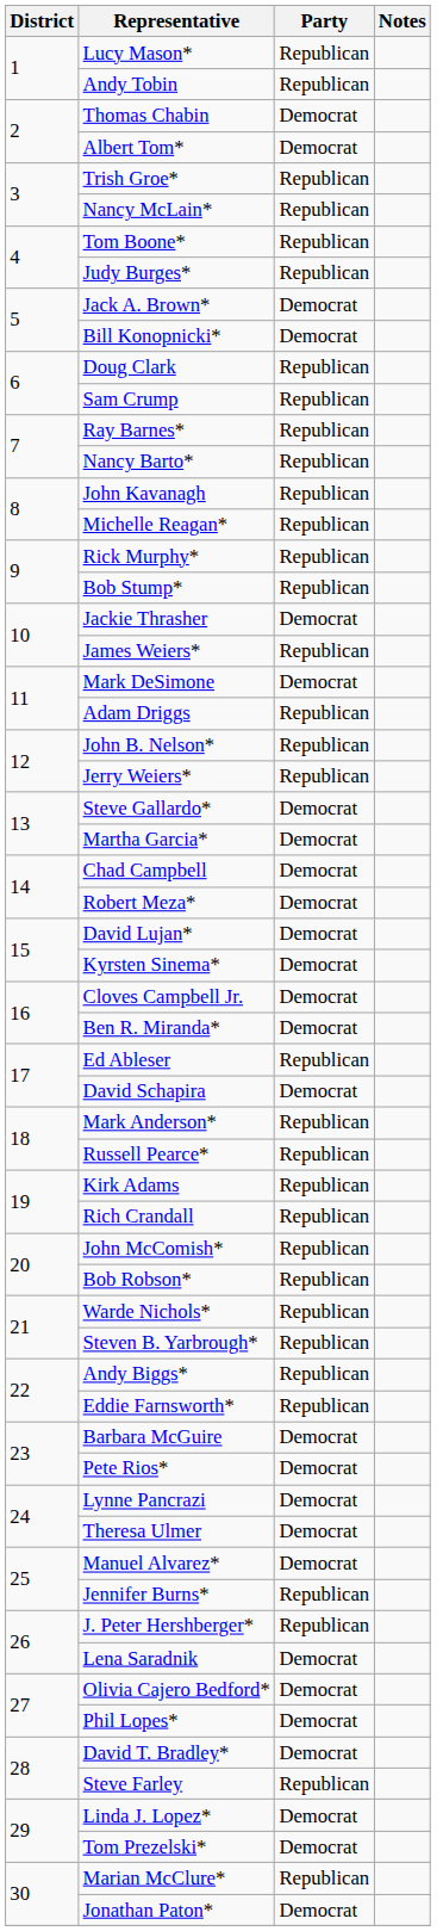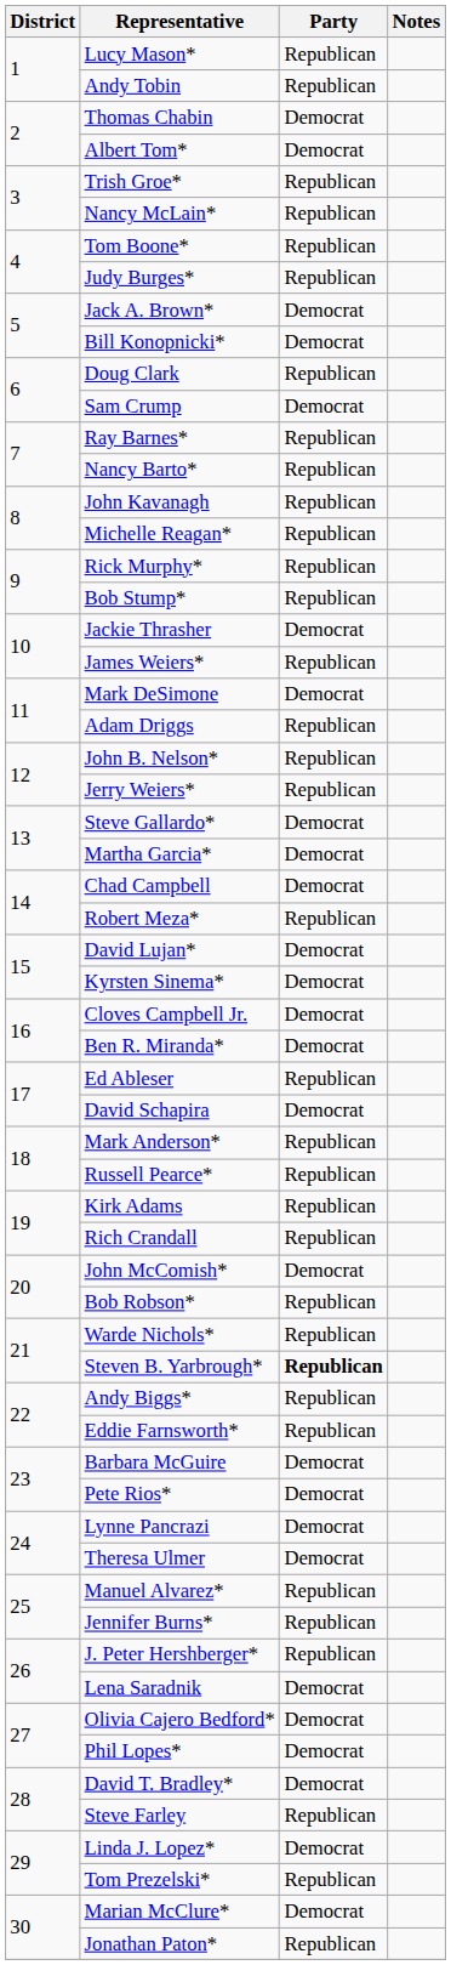 <table class="wikitable">
 <tr>
 <th>District</th>
 <th>Representative</th>
 <th>Party</th>
 <th>Notes</th>
 </tr>
 <tr>
 <td rowspan="2">1</td>
 <td><a href='#'>Lucy Mason</a>*</td>
 <td>Republican</td>
 <td></td>
 </tr>
 <tr>
 <td><a href='#'>Andy Tobin</a></td>
 <td>Republican</td>
 <td></td>
 </tr>
 <tr>
 <td rowspan="2">2</td>
 <td><a href='#'>Thomas Chabin</a></td>
 <td>Democrat</td>
 <td></td>
 </tr>
 <tr>
 <td><a href='#'>Albert Tom</a>*</td>
 <td>Democrat</td>
 <td></td>
 </tr>
 <tr>
 <td rowspan="2">3</td>
 <td><a href='#'>Trish Groe</a>*</td>
 <td>Republican</td>
 <td></td>
 </tr>
 <tr>
 <td><a href='#'>Nancy McLain</a>*</td>
 <td>Republican</td>
 <td></td>
 </tr>
 <tr>
 <td rowspan="2">4</td>
 <td><a href='#'>Tom Boone</a>*</td>
 <td>Republican</td>
 <td></td>
 </tr>
 <tr>
 <td><a href='#'>Judy Burges</a>*</td>
 <td>Republican</td>
 <td></td>
 </tr>
 <tr>
 <td rowspan="2">5</td>
 <td><a href='#'>Jack A. Brown</a>*</td>
 <td>Democrat</td>
 <td></td>
 </tr>
 <tr>
 <td><a href='#'>Bill Konopnicki</a>*</td>
 <td>Democrat</td>
 <td></td>
 </tr>
 <tr>
 <td rowspan="2">6</td>
 <td><a href='#'>Doug Clark</a></td>
 <td>Republican</td>
 <td></td>
 </tr>
 <tr>
 <td><a href='#'>Sam Crump</a></td>
-<td>Republican</td>
+<td>Democrat</td>
 <td></td>
 </tr>
 <tr>
 <td rowspan="2">7</td>
 <td><a href='#'>Ray Barnes</a>*</td>
 <td>Republican</td>
 <td></td>
 </tr>
 <tr>
 <td><a href='#'>Nancy Barto</a>*</td>
 <td>Republican</td>
 <td></td>
 </tr>
 <tr>
 <td rowspan="2">8</td>
 <td><a href='#'>John Kavanagh</a></td>
 <td>Republican</td>
 <td></td>
 </tr>
 <tr>
 <td><a href='#'>Michelle Reagan</a>*</td>
 <td>Republican</td>
 <td></td>
 </tr>
 <tr>
 <td rowspan="2">9</td>
 <td><a href='#'>Rick Murphy</a>*</td>
 <td>Republican</td>
 <td></td>
 </tr>
 <tr>
 <td><a href='#'>Bob Stump</a>*</td>
 <td>Republican</td>
 <td></td>
 </tr>
 <tr>
 <td rowspan="2">10</td>
 <td><a href='#'>Jackie Thrasher</a></td>
 <td>Democrat</td>
 <td></td>
 </tr>
 <tr>
 <td><a href='#'>James Weiers</a>*</td>
 <td>Republican</td>
 <td></td>
 </tr>
 <tr>
 <td rowspan="2">11</td>
 <td><a href='#'>Mark DeSimone</a></td>
 <td>Democrat</td>
 <td></td>
 </tr>
 <tr>
 <td><a href='#'>Adam Driggs</a></td>
 <td>Republican</td>
 <td></td>
 </tr>
 <tr>
 <td rowspan="2">12</td>
 <td><a href='#'>John B. Nelson</a>*</td>
 <td>Republican</td>
 <td></td>
 </tr>
 <tr>
 <td><a href='#'>Jerry Weiers</a>*</td>
 <td>Republican</td>
 <td></td>
 </tr>
 <tr>
 <td rowspan="2">13</td>
 <td><a href='#'>Steve Gallardo</a>*</td>
 <td>Democrat</td>
 <td></td>
 </tr>
 <tr>
 <td><a href='#'>Martha Garcia</a>*</td>
 <td>Democrat</td>
 <td></td>
 </tr>
 <tr>
 <td rowspan="2">14</td>
 <td><a href='#'>Chad Campbell</a></td>
 <td>Democrat</td>
 <td></td>
 </tr>
 <tr>
 <td><a href='#'>Robert Meza</a>*</td>
-<td>Democrat</td>
+<td>Republican</td>
 <td></td>
 </tr>
 <tr>
 <td rowspan="2">15</td>
 <td><a href='#'>David Lujan</a>*</td>
 <td>Democrat</td>
 <td></td>
 </tr>
 <tr>
 <td><a href='#'>Kyrsten Sinema</a>*</td>
 <td>Democrat</td>
 <td></td>
 </tr>
 <tr>
 <td rowspan="2">16</td>
 <td><a href='#'>Cloves Campbell Jr.</a></td>
 <td>Democrat</td>
 <td></td>
 </tr>
 <tr>
 <td><a href='#'>Ben R. Miranda</a>*</td>
 <td>Democrat</td>
 <td></td>
 </tr>
 <tr>
 <td rowspan="2">17</td>
 <td><a href='#'>Ed Ableser</a></td>
 <td>Republican</td>
 <td></td>
 </tr>
 <tr>
 <td><a href='#'>David Schapira</a></td>
 <td>Democrat</td>
 <td></td>
 </tr>
 <tr>
 <td rowspan="2">18</td>
 <td><a href='#'>Mark Anderson</a>*</td>
 <td>Republican</td>
 <td></td>
 </tr>
 <tr>
 <td><a href='#'>Russell Pearce</a>*</td>
 <td>Republican</td>
 <td></td>
 </tr>
 <tr>
 <td rowspan="2">19</td>
 <td><a href='#'>Kirk Adams</a></td>
 <td>Republican</td>
 <td></td>
 </tr>
 <tr>
 <td><a href='#'>Rich Crandall</a></td>
 <td>Republican</td>
 <td></td>
 </tr>
 <tr>
 <td rowspan="2">20</td>
 <td><a href='#'>John McComish</a>*</td>
-<td>Republican</td>
+<td>Democrat</td>
 <td></td>
 </tr>
 <tr>
 <td><a href='#'>Bob Robson</a>*</td>
 <td>Republican</td>
 <td></td>
 </tr>
 <tr>
 <td rowspan="2">21</td>
 <td><a href='#'>Warde Nichols</a>*</td>
 <td>Republican</td>
 <td></td>
 </tr>
 <tr>
 <td><a href='#'>Steven B. Yarbrough</a>*</td>
-<td>Republican</td>
+<td><strong>Republican</strong></td>
 <td></td>
 </tr>
 <tr>
 <td rowspan="2">22</td>
 <td><a href='#'>Andy Biggs</a>*</td>
 <td>Republican</td>
 <td></td>
 </tr>
 <tr>
 <td><a href='#'>Eddie Farnsworth</a>*</td>
 <td>Republican</td>
 <td></td>
 </tr>
 <tr>
 <td rowspan="2">23</td>
 <td><a href='#'>Barbara McGuire</a></td>
 <td>Democrat</td>
 <td></td>
 </tr>
 <tr>
 <td><a href='#'>Pete Rios</a>*</td>
 <td>Democrat</td>
 <td></td>
 </tr>
 <tr>
 <td rowspan="2">24</td>
 <td><a href='#'>Lynne Pancrazi</a></td>
 <td>Democrat</td>
 <td></td>
 </tr>
 <tr>
 <td><a href='#'>Theresa Ulmer</a></td>
 <td>Democrat</td>
 <td></td>
 </tr>
 <tr>
 <td rowspan="2">25</td>
 <td><a href='#'>Manuel Alvarez</a>*</td>
-<td>Democrat</td>
+<td>Republican</td>
 <td></td>
 </tr>
 <tr>
 <td><a href='#'>Jennifer Burns</a>*</td>
 <td>Republican</td>
 <td></td>
 </tr>
 <tr>
 <td rowspan="2">26</td>
 <td><a href='#'>J. Peter Hershberger</a>*</td>
 <td>Republican</td>
 <td></td>
 </tr>
 <tr>
 <td><a href='#'>Lena Saradnik</a></td>
 <td>Democrat</td>
 <td></td>
 </tr>
 <tr>
 <td rowspan="2">27</td>
 <td><a href='#'>Olivia Cajero Bedford</a>*</td>
 <td>Democrat</td>
 <td></td>
 </tr>
 <tr>
 <td><a href='#'>Phil Lopes</a>*</td>
 <td>Democrat</td>
 <td></td>
 </tr>
 <tr>
 <td rowspan="2">28</td>
 <td><a href='#'>David T. Bradley</a>*</td>
 <td>Democrat</td>
 <td></td>
 </tr>
 <tr>
 <td><a href='#'>Steve Farley</a></td>
 <td>Republican</td>
 <td></td>
 </tr>
 <tr>
 <td rowspan="2">29</td>
 <td><a href='#'>Linda J. Lopez</a>*</td>
 <td>Democrat</td>
 <td></td>
 </tr>
 <tr>
 <td><a href='#'>Tom Prezelski</a>*</td>
-<td>Democrat</td>
+<td>Republican</td>
 <td></td>
 </tr>
 <tr>
 <td rowspan="2">30</td>
 <td><a href='#'>Marian McClure</a>*</td>
-<td>Republican</td>
+<td>Democrat</td>
 <td></td>
 </tr>
 <tr>
 <td><a href='#'>Jonathan Paton</a>*</td>
-<td>Democrat</td>
+<td>Republican</td>
 <td></td>
 </tr>
 <tr>
 </tr>
 </table>
